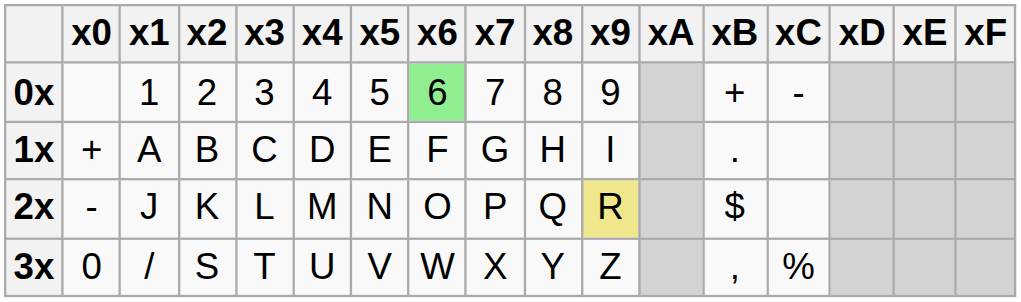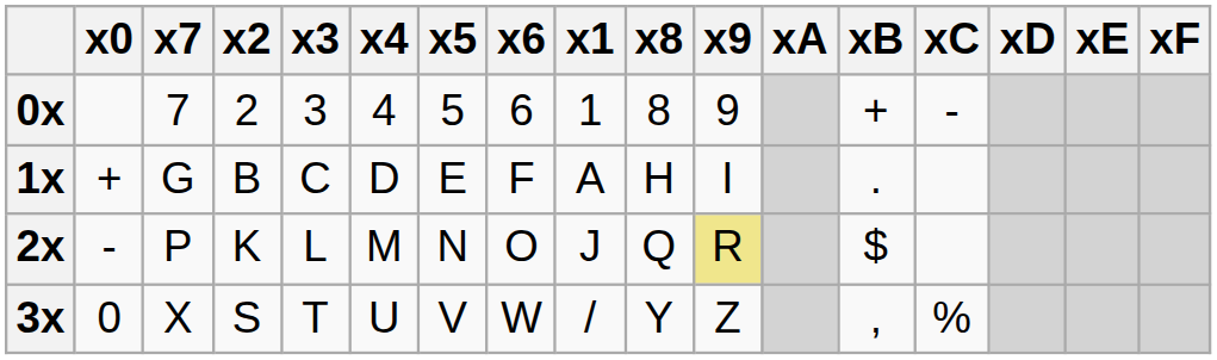 <table class=wikitable style="text-align:center" border=1>
 <tr>
 <th></th>
 <th>x0</th>
-<th>x1</th>
+<th>x7</th>
 <th>x2</th>
 <th>x3</th>
 <th>x4</th>
 <th>x5</th>
 <th>x6</th>
-<th>x7</th>
+<th>x1</th>
 <th>x8</th>
 <th>x9</th>
 <th>xA</th>
 <th>xB</th>
 <th>xC</th>
 <th>xD</th>
 <th>xE</th>
 <th>xF</th>
 </tr>
 <tr>
 <th>0x</th>
 <td></td>
-<td>1</td>
+<td>7</td>
 <td>2</td>
 <td>3</td>
 <td>4</td>
 <td>5</td>
-<td style="background: lightgreen;">6</td>
-<td>7</td>
+<td>6</td>
+<td>1</td>
 <td>8</td>
 <td>9</td>
 <td bgcolor=lightgrey></td>
 <td>+</td>
 <td>-</td>
 <td bgcolor=lightgrey></td>
 <td bgcolor=lightgrey></td>
 <td bgcolor=lightgrey></td>
 </tr>
 <tr>
 <th>1x</th>
 <td>+</td>
-<td>A</td>
+<td>G</td>
 <td>B</td>
 <td>C</td>
 <td>D</td>
 <td>E</td>
 <td>F</td>
-<td>G</td>
+<td>A</td>
 <td>H</td>
 <td>I</td>
 <td bgcolor=lightgrey></td>
 <td>.</td>
 <td></td>
 <td bgcolor=lightgrey></td>
 <td bgcolor=lightgrey></td>
 <td bgcolor=lightgrey></td>
 </tr>
 <tr>
 <th>2x</th>
 <td>-</td>
-<td>J</td>
+<td>P</td>
 <td>K</td>
 <td>L</td>
 <td>M</td>
 <td>N</td>
 <td>O</td>
-<td>P</td>
+<td>J</td>
 <td>Q</td>
 <td style="background: khaki;">R</td>
 <td bgcolor=lightgrey></td>
 <td>$</td>
 <td></td>
 <td bgcolor=lightgrey></td>
 <td bgcolor=lightgrey></td>
 <td bgcolor=lightgrey></td>
 </tr>
 <tr>
 <th>3x</th>
 <td>0</td>
-<td>/</td>
+<td>X</td>
 <td>S</td>
 <td>T</td>
 <td>U</td>
 <td>V</td>
 <td>W</td>
-<td>X</td>
+<td>/</td>
 <td>Y</td>
 <td>Z</td>
 <td bgcolor=lightgrey></td>
 <td>,</td>
 <td>%</td>
 <td bgcolor=lightgrey></td>
 <td bgcolor=lightgrey></td>
 <td bgcolor=lightgrey></td>
 </tr>
 </table>
